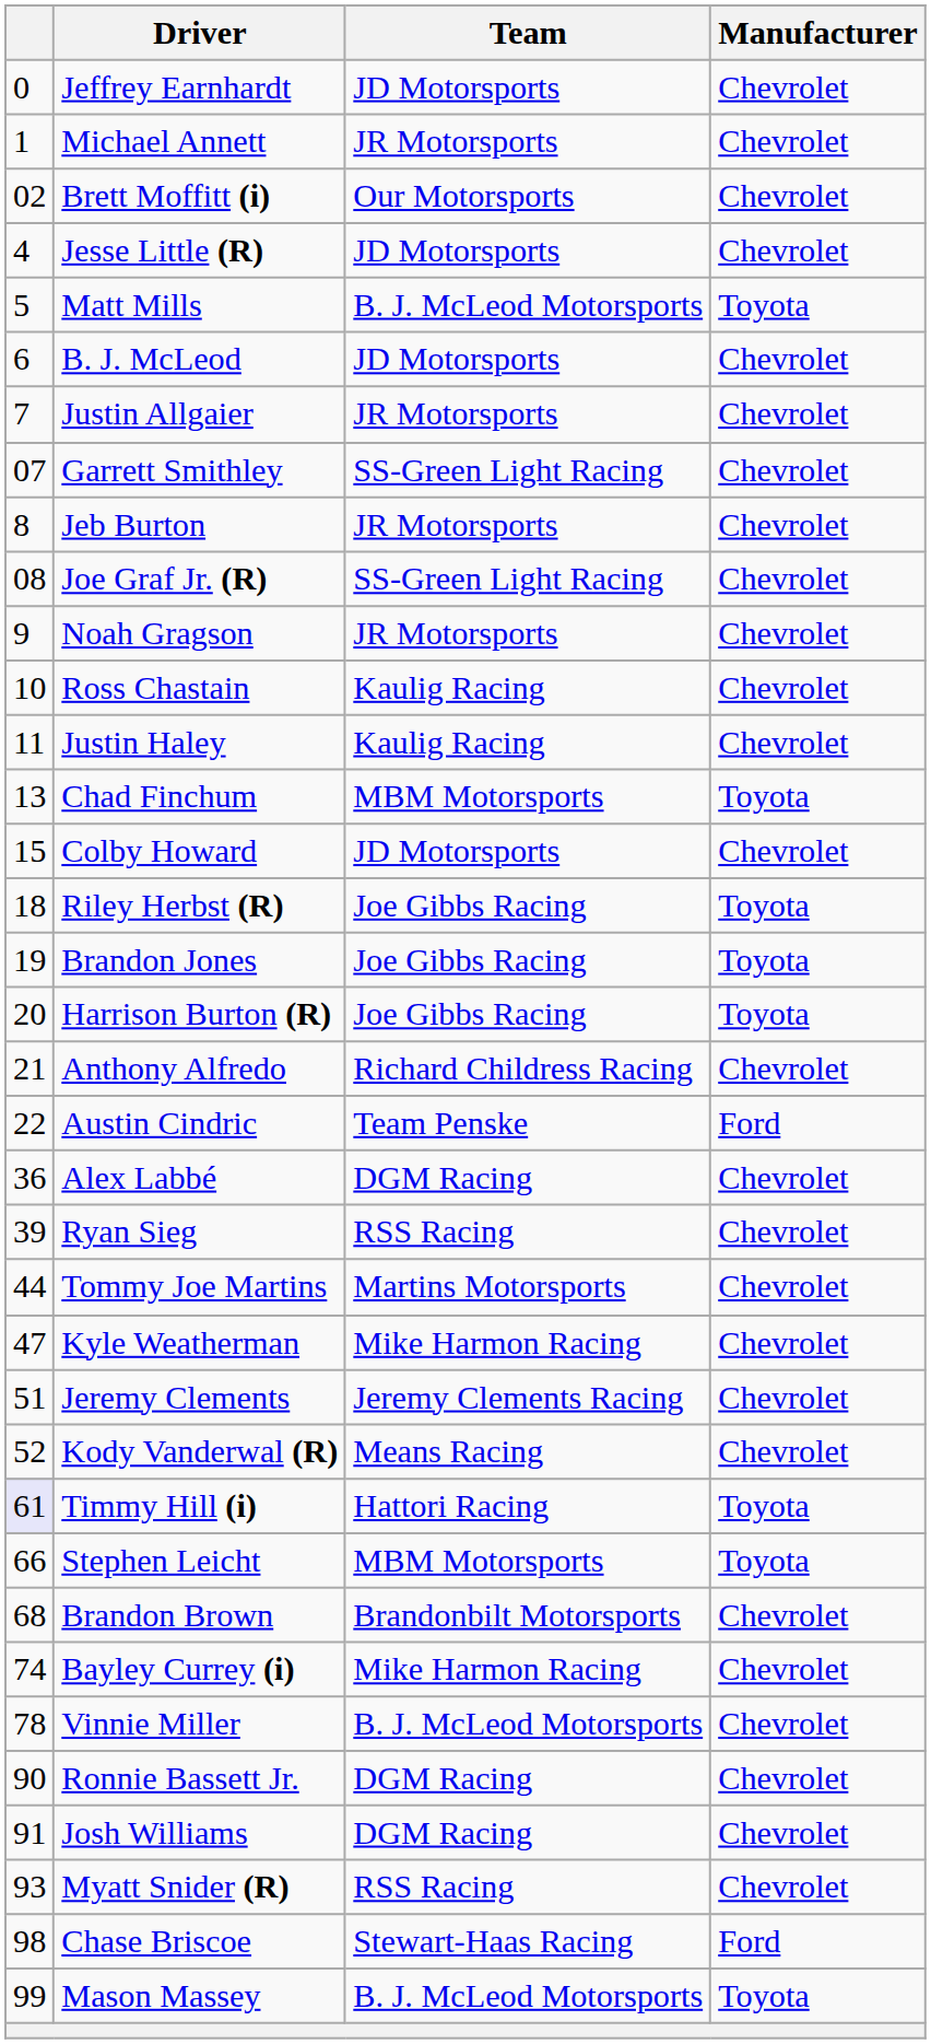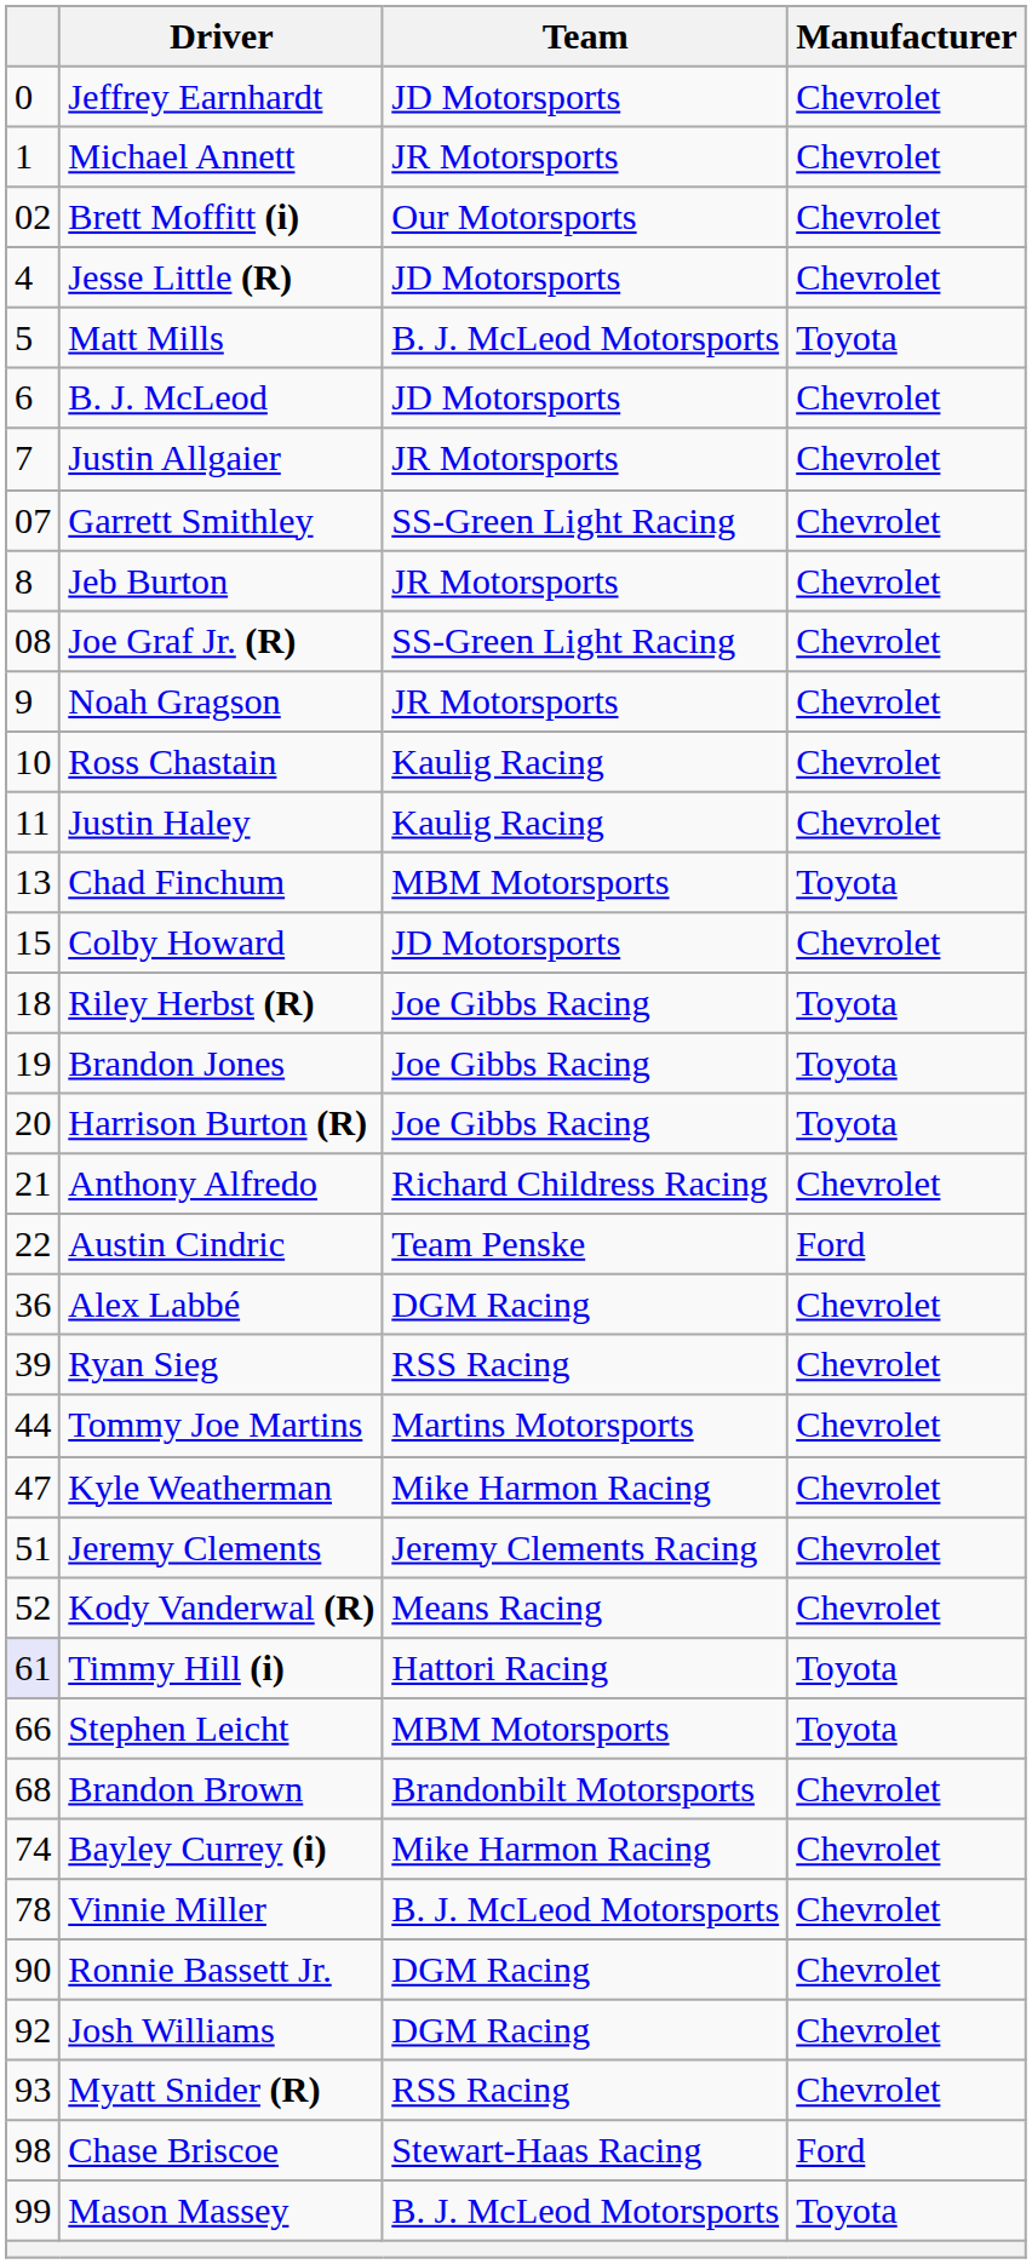 <table class="wikitable" style="font-size:95%">
 <tr>
 <th></th>
 <th>Driver</th>
 <th>Team</th>
 <th>Manufacturer</th>
 </tr>
 <tr>
 <td>0</td>
 <td><a href='#'>Jeffrey Earnhardt</a></td>
 <td><a href='#'>JD Motorsports</a></td>
 <td><a href='#'>Chevrolet</a></td>
 </tr>
 <tr>
 <td>1</td>
 <td><a href='#'>Michael Annett</a></td>
 <td><a href='#'>JR Motorsports</a></td>
 <td><a href='#'>Chevrolet</a></td>
 </tr>
 <tr>
 <td>02</td>
 <td><a href='#'>Brett Moffitt</a> <strong>(i)</strong></td>
 <td><a href='#'>Our Motorsports</a></td>
 <td><a href='#'>Chevrolet</a></td>
 </tr>
 <tr>
 <td>4</td>
 <td><a href='#'>Jesse Little</a> <strong>(R)</strong></td>
 <td><a href='#'>JD Motorsports</a></td>
 <td><a href='#'>Chevrolet</a></td>
 </tr>
 <tr>
 <td>5</td>
 <td><a href='#'>Matt Mills</a></td>
 <td><a href='#'>B. J. McLeod Motorsports</a></td>
 <td><a href='#'>Toyota</a></td>
 </tr>
 <tr>
 <td>6</td>
 <td><a href='#'>B. J. McLeod</a></td>
 <td><a href='#'>JD Motorsports</a></td>
 <td><a href='#'>Chevrolet</a></td>
 </tr>
 <tr>
 <td>7</td>
 <td><a href='#'>Justin Allgaier</a></td>
 <td><a href='#'>JR Motorsports</a></td>
 <td><a href='#'>Chevrolet</a></td>
 </tr>
 <tr>
 <td>07</td>
 <td><a href='#'>Garrett Smithley</a></td>
 <td><a href='#'>SS-Green Light Racing</a></td>
 <td><a href='#'>Chevrolet</a></td>
 </tr>
 <tr>
 <td>8</td>
 <td><a href='#'>Jeb Burton</a></td>
 <td><a href='#'>JR Motorsports</a></td>
 <td><a href='#'>Chevrolet</a></td>
 </tr>
 <tr>
 <td>08</td>
 <td><a href='#'>Joe Graf Jr.</a> <strong>(R)</strong></td>
 <td><a href='#'>SS-Green Light Racing</a></td>
 <td><a href='#'>Chevrolet</a></td>
 </tr>
 <tr>
 <td>9</td>
 <td><a href='#'>Noah Gragson</a></td>
 <td><a href='#'>JR Motorsports</a></td>
 <td><a href='#'>Chevrolet</a></td>
 </tr>
 <tr>
 <td>10</td>
 <td><a href='#'>Ross Chastain</a></td>
 <td><a href='#'>Kaulig Racing</a></td>
 <td><a href='#'>Chevrolet</a></td>
 </tr>
 <tr>
 <td>11</td>
 <td><a href='#'>Justin Haley</a></td>
 <td><a href='#'>Kaulig Racing</a></td>
 <td><a href='#'>Chevrolet</a></td>
 </tr>
 <tr>
 <td>13</td>
 <td><a href='#'>Chad Finchum</a></td>
 <td><a href='#'>MBM Motorsports</a></td>
 <td><a href='#'>Toyota</a></td>
 </tr>
 <tr>
 <td>15</td>
 <td><a href='#'>Colby Howard</a></td>
 <td><a href='#'>JD Motorsports</a></td>
 <td><a href='#'>Chevrolet</a></td>
 </tr>
 <tr>
 <td>18</td>
 <td><a href='#'>Riley Herbst</a> <strong>(R)</strong></td>
 <td><a href='#'>Joe Gibbs Racing</a></td>
 <td><a href='#'>Toyota</a></td>
 </tr>
 <tr>
 <td>19</td>
 <td><a href='#'>Brandon Jones</a></td>
 <td><a href='#'>Joe Gibbs Racing</a></td>
 <td><a href='#'>Toyota</a></td>
 </tr>
 <tr>
 <td>20</td>
 <td><a href='#'>Harrison Burton</a> <strong>(R)</strong></td>
 <td><a href='#'>Joe Gibbs Racing</a></td>
 <td><a href='#'>Toyota</a></td>
 </tr>
 <tr>
 <td>21</td>
 <td><a href='#'>Anthony Alfredo</a></td>
 <td><a href='#'>Richard Childress Racing</a></td>
 <td><a href='#'>Chevrolet</a></td>
 </tr>
 <tr>
 <td>22</td>
 <td><a href='#'>Austin Cindric</a></td>
 <td><a href='#'>Team Penske</a></td>
 <td><a href='#'>Ford</a></td>
 </tr>
 <tr>
 <td>36</td>
 <td><a href='#'>Alex Labbé</a></td>
 <td><a href='#'>DGM Racing</a></td>
 <td><a href='#'>Chevrolet</a></td>
 </tr>
 <tr>
 <td>39</td>
 <td><a href='#'>Ryan Sieg</a></td>
 <td><a href='#'>RSS Racing</a></td>
 <td><a href='#'>Chevrolet</a></td>
 </tr>
 <tr>
 <td>44</td>
 <td><a href='#'>Tommy Joe Martins</a></td>
 <td><a href='#'>Martins Motorsports</a></td>
 <td><a href='#'>Chevrolet</a></td>
 </tr>
 <tr>
 <td>47</td>
 <td><a href='#'>Kyle Weatherman</a></td>
 <td><a href='#'>Mike Harmon Racing</a></td>
 <td><a href='#'>Chevrolet</a></td>
 </tr>
 <tr>
 <td>51</td>
 <td><a href='#'>Jeremy Clements</a></td>
 <td><a href='#'>Jeremy Clements Racing</a></td>
 <td><a href='#'>Chevrolet</a></td>
 </tr>
 <tr>
 <td>52</td>
 <td><a href='#'>Kody Vanderwal</a> <strong>(R)</strong></td>
 <td><a href='#'>Means Racing</a></td>
 <td><a href='#'>Chevrolet</a></td>
 </tr>
 <tr>
 <td style="background: lavender;">61</td>
 <td><a href='#'>Timmy Hill</a> <strong>(i)</strong></td>
 <td><a href='#'>Hattori Racing</a></td>
 <td><a href='#'>Toyota</a></td>
 </tr>
 <tr>
 <td>66</td>
 <td><a href='#'>Stephen Leicht</a></td>
 <td><a href='#'>MBM Motorsports</a></td>
 <td><a href='#'>Toyota</a></td>
 </tr>
 <tr>
 <td>68</td>
 <td><a href='#'>Brandon Brown</a></td>
 <td><a href='#'>Brandonbilt Motorsports</a></td>
 <td><a href='#'>Chevrolet</a></td>
 </tr>
 <tr>
 <td>74</td>
 <td><a href='#'>Bayley Currey</a> <strong>(i)</strong></td>
 <td><a href='#'>Mike Harmon Racing</a></td>
 <td><a href='#'>Chevrolet</a></td>
 </tr>
 <tr>
 <td>78</td>
 <td><a href='#'>Vinnie Miller</a></td>
 <td><a href='#'>B. J. McLeod Motorsports</a></td>
 <td><a href='#'>Chevrolet</a></td>
 </tr>
 <tr>
 <td>90</td>
 <td><a href='#'>Ronnie Bassett Jr.</a></td>
 <td><a href='#'>DGM Racing</a></td>
 <td><a href='#'>Chevrolet</a></td>
 </tr>
 <tr>
-<td>91</td>
+<td>92</td>
 <td><a href='#'>Josh Williams</a></td>
 <td><a href='#'>DGM Racing</a></td>
 <td><a href='#'>Chevrolet</a></td>
 </tr>
 <tr>
 <td>93</td>
 <td><a href='#'>Myatt Snider</a> <strong>(R)</strong></td>
 <td><a href='#'>RSS Racing</a></td>
 <td><a href='#'>Chevrolet</a></td>
 </tr>
 <tr>
 <td>98</td>
 <td><a href='#'>Chase Briscoe</a></td>
 <td><a href='#'>Stewart-Haas Racing</a></td>
 <td><a href='#'>Ford</a></td>
 </tr>
 <tr>
 <td>99</td>
 <td><a href='#'>Mason Massey</a></td>
 <td><a href='#'>B. J. McLeod Motorsports</a></td>
 <td><a href='#'>Toyota</a></td>
 </tr>
 <tr>
 <th colspan="4"></th>
 </tr>
 </table>
